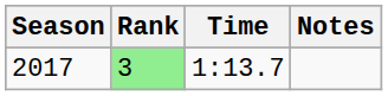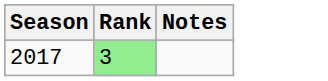 <table class="wikitable">
 <tr>
 <th>Season</th>
 <th>Rank</th>
-<th>Time</th>
 <th>Notes</th>
 </tr>
 <tr>
 <td>2017</td>
 <td style="background: lightgreen;">3</td>
-<td>1:13.7</td>
 <td></td>
 </tr>
 </table>
